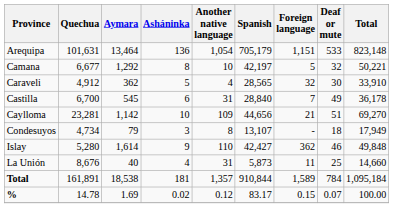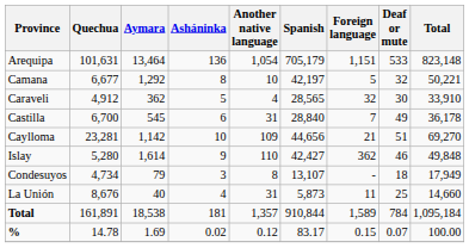 <table class="wikitable" style="width:35%;">
 <tr bgcolor=#EFEFEF>
 <th><strong>Province</strong></th>
 <th><strong>Quechua</strong></th>
 <th><strong><a href='#'>Aymara</a></strong></th>
 <th><strong><a href='#'>Asháninka</a></strong></th>
 <th><strong>Another native language</strong></th>
 <th><strong>Spanish</strong></th>
 <th><strong>Foreign language</strong></th>
 <th><strong>Deaf or mute</strong></th>
 <th><strong>Total</strong></th>
 </tr>
 <tr>
 <td>Arequipa</td>
 <td align="right">101,631</td>
 <td align="right">13,464</td>
 <td align="right">136</td>
 <td align="right">1,054</td>
 <td align="right">705,179</td>
 <td align="right">1,151</td>
 <td align="right">533</td>
 <td align="right">823,148</td>
 </tr>
 <tr>
 <td>Camana</td>
 <td align="right">6,677</td>
 <td align="right">1,292</td>
 <td align="right">8</td>
 <td align="right">10</td>
 <td align="right">42,197</td>
 <td align="right">5</td>
 <td align="right">32</td>
 <td align="right">50,221</td>
 </tr>
 <tr>
 <td>Caraveli</td>
 <td align="right">4,912</td>
 <td align="right">362</td>
 <td align="right">5</td>
 <td align="right">4</td>
 <td align="right">28,565</td>
 <td align="right">32</td>
 <td align="right">30</td>
 <td align="right">33,910</td>
 </tr>
 <tr>
 <td>Castilla</td>
 <td align="right">6,700</td>
 <td align="right">545</td>
 <td align="right">6</td>
 <td align="right">31</td>
 <td align="right">28,840</td>
 <td align="right">7</td>
 <td align="right">49</td>
 <td align="right">36,178</td>
 </tr>
 <tr>
 <td>Caylloma</td>
 <td align="right">23,281</td>
 <td align="right">1,142</td>
 <td align="right">10</td>
 <td align="right">109</td>
 <td align="right">44,656</td>
 <td align="right">21</td>
 <td align="right">51</td>
 <td align="right">69,270</td>
 </tr>
 <tr>
+<td>Islay</td>
+<td align="right">5,280</td>
+<td align="right">1,614</td>
+<td align="right">9</td>
+<td align="right">110</td>
+<td align="right">42,427</td>
+<td align="right">362</td>
+<td align="right">46</td>
+<td align="right">49,848</td>
+</tr>
+<tr>
 <td>Condesuyos</td>
 <td align="right">4,734</td>
 <td align="right">79</td>
 <td align="right">3</td>
 <td align="right">8</td>
 <td align="right">13,107</td>
 <td align="right">-</td>
 <td align="right">18</td>
 <td align="right">17,949</td>
-</tr>
-<tr>
-<td>Islay</td>
-<td align="right">5,280</td>
-<td align="right">1,614</td>
-<td align="right">9</td>
-<td align="right">110</td>
-<td align="right">42,427</td>
-<td align="right">362</td>
-<td align="right">46</td>
-<td align="right">49,848</td>
 </tr>
 <tr>
 <td>La Unión</td>
 <td align="right">8,676</td>
 <td align="right">40</td>
 <td align="right">4</td>
 <td align="right">31</td>
 <td align="right">5,873</td>
 <td align="right">11</td>
 <td align="right">25</td>
 <td align="right">14,660</td>
 </tr>
 <tr>
 <td><strong>Total</strong></td>
 <td align="right">161,891</td>
 <td align="right">18,538</td>
 <td align="right">181</td>
 <td align="right">1,357</td>
 <td align="right">910,844</td>
 <td align="right">1,589</td>
 <td align="right">784</td>
 <td align="right">1,095,184</td>
 </tr>
 <tr>
 <td><strong>%</strong></td>
 <td align="right">14.78</td>
 <td align="right">1.69</td>
 <td align="right">0.02</td>
 <td align="right">0.12</td>
 <td align="right">83.17</td>
 <td align="right">0.15</td>
 <td align="right">0.07</td>
 <td align="right">100.00</td>
 </tr>
 <tr>
 </tr>
 </table>
